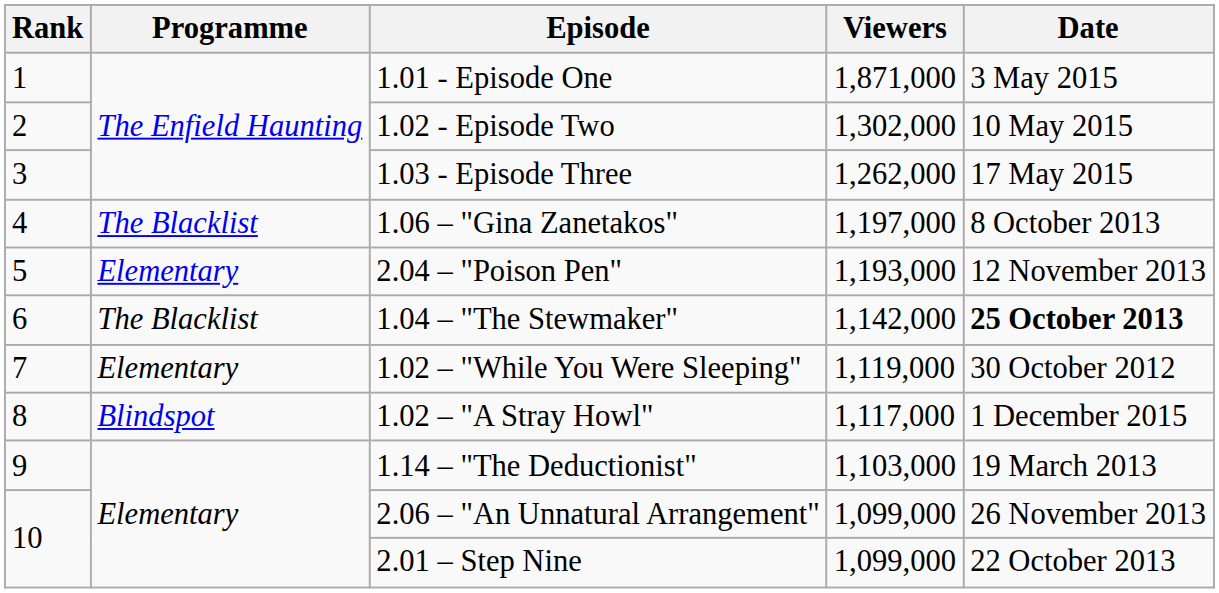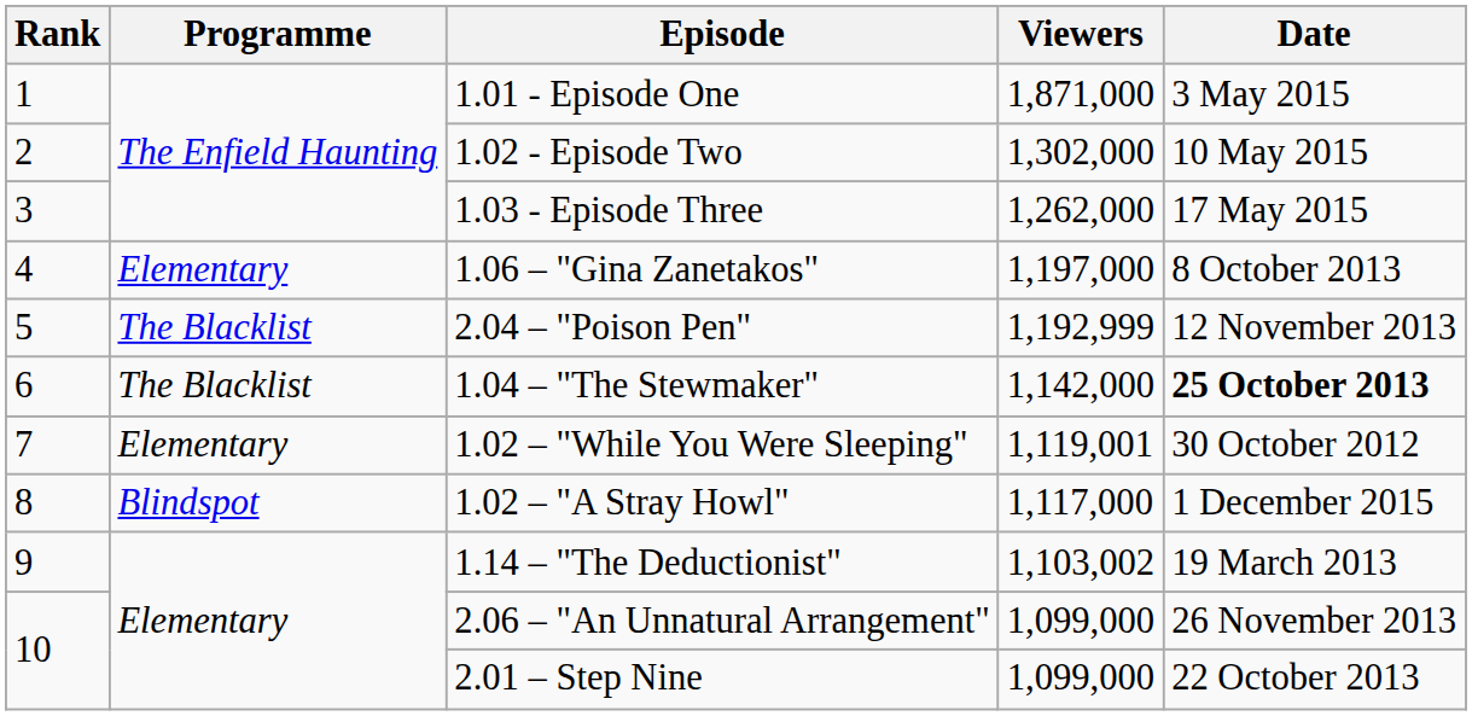 <table class="wikitable">
 <tr>
 <th>Rank</th>
 <th>Programme</th>
 <th>Episode</th>
 <th>Viewers</th>
 <th>Date</th>
 </tr>
 <tr>
 <td>1</td>
 <td rowspan=3><em><a href='#'>The Enfield Haunting</a></em></td>
 <td>1.01 - Episode One</td>
 <td>1,871,000</td>
 <td>3 May 2015</td>
 </tr>
 <tr>
 <td>2</td>
 <td>1.02 - Episode Two</td>
 <td>1,302,000</td>
 <td>10 May 2015</td>
 </tr>
 <tr>
 <td>3</td>
 <td>1.03 - Episode Three</td>
 <td>1,262,000</td>
 <td>17 May 2015</td>
 </tr>
 <tr>
 <td>4</td>
-<td><em><a href='#'>The Blacklist</a></em></td>
+<td><em><a href='#'>Elementary</a></em></td>
 <td>1.06 – "Gina Zanetakos"</td>
 <td>1,197,000</td>
 <td>8 October 2013</td>
 </tr>
 <tr>
 <td>5</td>
-<td><em><a href='#'>Elementary</a></em></td>
+<td><em><a href='#'>The Blacklist</a></em></td>
 <td>2.04 – "Poison Pen"</td>
-<td>1,193,000</td>
+<td>1,192,999</td>
 <td>12 November 2013</td>
 </tr>
 <tr>
 <td>6</td>
 <td><em>The Blacklist</em></td>
 <td>1.04 – "The Stewmaker"</td>
 <td>1,142,000</td>
 <td><strong>25 October 2013</strong></td>
 </tr>
 <tr>
 <td>7</td>
 <td><em>Elementary</em></td>
 <td>1.02 – "While You Were Sleeping"</td>
-<td>1,119,000</td>
+<td>1,119,001</td>
 <td>30 October 2012</td>
 </tr>
 <tr>
 <td>8</td>
 <td><em><a href='#'>Blindspot</a></em></td>
 <td>1.02 – "A Stray Howl"</td>
 <td>1,117,000</td>
 <td>1 December 2015</td>
 </tr>
 <tr>
 <td>9</td>
 <td rowspan=3><em>Elementary</em></td>
 <td>1.14 – "The Deductionist"</td>
-<td>1,103,000</td>
+<td>1,103,002</td>
 <td>19 March 2013</td>
 </tr>
 <tr>
 <td rowspan="2">10</td>
 <td>2.06 – "An Unnatural Arrangement"</td>
 <td>1,099,000</td>
 <td>26 November 2013</td>
 </tr>
 <tr>
 <td>2.01 – Step Nine</td>
 <td>1,099,000</td>
 <td>22 October 2013</td>
 </tr>
 </table>
